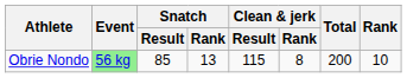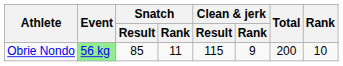 <table class="wikitable" style="font-size:90%">
 <tr>
 <th rowspan="2">Athlete</th>
 <th rowspan="2">Event</th>
 <th colspan="2">Snatch</th>
 <th colspan="2">Clean & jerk</th>
 <th rowspan="2">Total</th>
 <th rowspan="2">Rank</th>
 </tr>
 <tr>
 <th>Result</th>
 <th>Rank</th>
 <th>Result</th>
 <th>Rank</th>
 </tr>
 <tr align=center>
 <td align=left><a href='#'>Obrie Nondo</a></td>
 <td align=left style="background: lightgreen;"><a href='#'>56 kg</a></td>
 <td>85</td>
-<td>13</td>
+<td>11</td>
 <td>115</td>
-<td>8</td>
+<td>9</td>
 <td>200</td>
 <td>10</td>
 </tr>
 </table>
